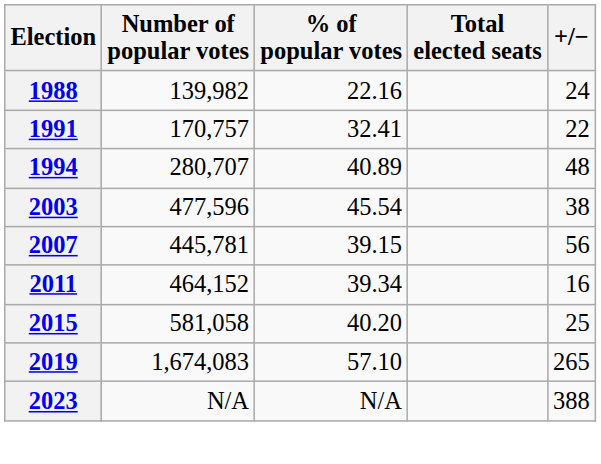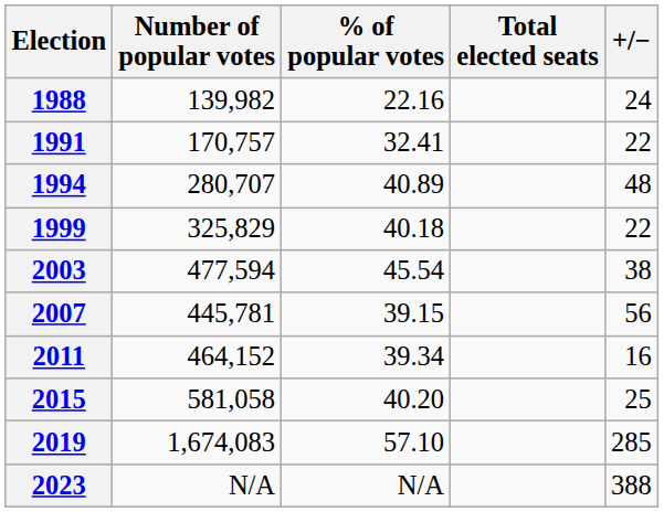 <table class="wikitable" style="text-align: right;">
 <tr align=center>
 <th>Election</th>
 <th>Number of<br>popular votes</th>
 <th>% of<br>popular votes</th>
 <th>Total<br>elected seats</th>
 <th>+/−</th>
 </tr>
 <tr>
 <th><a href='#'>1988</a></th>
 <td>139,982</td>
 <td>22.16</td>
 <td></td>
 <td>24</td>
 </tr>
 <tr>
 <th><a href='#'>1991</a></th>
 <td>170,757</td>
 <td>32.41</td>
 <td></td>
 <td>22</td>
 </tr>
 <tr>
 <th><a href='#'>1994</a></th>
 <td>280,707</td>
 <td>40.89</td>
 <td></td>
 <td>48</td>
 </tr>
 <tr>
+<th><a href='#'>1999</a></th>
+<td>325,829</td>
+<td>40.18</td>
+<td></td>
+<td>22</td>
+</tr>
+<tr>
 <th><a href='#'>2003</a></th>
-<td>477,596</td>
+<td>477,594</td>
 <td>45.54</td>
 <td></td>
 <td>38</td>
 </tr>
 <tr>
 <th><a href='#'>2007</a></th>
 <td>445,781</td>
 <td>39.15</td>
 <td></td>
 <td>56</td>
 </tr>
 <tr>
 <th><a href='#'>2011</a></th>
 <td>464,152</td>
 <td>39.34</td>
 <td></td>
 <td>16</td>
 </tr>
 <tr>
 <th><a href='#'>2015</a></th>
 <td>581,058</td>
 <td>40.20</td>
 <td></td>
 <td>25</td>
 </tr>
 <tr>
 <th><a href='#'>2019</a></th>
 <td>1,674,083</td>
 <td>57.10</td>
 <td></td>
-<td>265</td>
+<td>285</td>
 </tr>
 <tr>
 <th><a href='#'>2023</a></th>
 <td>N/A</td>
 <td>N/A</td>
 <td></td>
 <td>388</td>
 </tr>
 </table>
